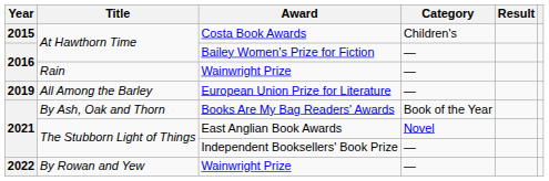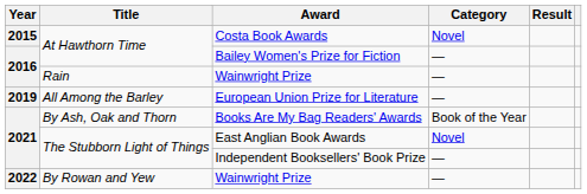 <table class="wikitable sortable">
 <tr>
 <th>Year</th>
 <th>Title</th>
 <th>Award</th>
 <th>Category</th>
 <th>Result</th>
 <th></th>
 </tr>
 <tr>
 <th>2015</th>
 <td rowspan="2"><em>At Hawthorn Time</em></td>
 <td><a href='#'>Costa Book Awards</a></td>
-<td>Children's</td>
+<td><a href='#'>Novel</a></td>
 <td></td>
 <td></td>
 </tr>
 <tr>
 <th rowspan="2">2016</th>
 <td><a href='#'>Bailey Women's Prize for Fiction</a></td>
 <td>—</td>
 <td></td>
 <td></td>
 </tr>
 <tr>
 <td><em>Rain</em></td>
 <td><a href='#'>Wainwright Prize</a></td>
 <td>—</td>
 <td></td>
 <td></td>
 </tr>
 <tr>
 <th>2019</th>
 <td><em>All Among the Barley</em></td>
 <td><a href='#'>European Union Prize for Literature</a></td>
 <td>—</td>
 <td></td>
 <td></td>
 </tr>
 <tr>
 <th rowspan="3">2021</th>
 <td><em>By Ash, Oak and Thorn</em></td>
 <td><a href='#'>Books Are My Bag Readers' Awards</a></td>
 <td>Book of the Year</td>
 <td></td>
 <td></td>
 </tr>
 <tr>
 <td rowspan="2"><em>The Stubborn Light of Things</em></td>
 <td>East Anglian Book Awards</td>
 <td><a href='#'>Novel</a></td>
 <td></td>
 <td></td>
 </tr>
 <tr>
 <td>Independent Booksellers' Book Prize</td>
 <td>—</td>
 <td></td>
 <td></td>
 </tr>
 <tr>
 <th>2022</th>
 <td><em>By Rowan and Yew</em></td>
 <td><a href='#'>Wainwright Prize</a></td>
 <td>—</td>
 <td></td>
 <td></td>
 </tr>
 </table>
